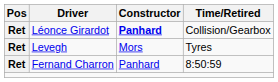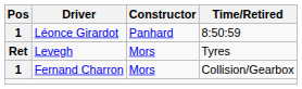 <table class="wikitable" style="font-size: 95%;">
 <tr>
 <th>Pos</th>
 <th>Driver</th>
 <th>Constructor</th>
 <th>Time/Retired</th>
 </tr>
 <tr>
-<th>Ret</th>
+<th>1</th>
 <td> <a href='#'>Léonce Girardot</a> </td>
-<td><strong><a href='#'>Panhard</a></strong></td>
-<td>Collision/Gearbox</td>
+<td><a href='#'>Panhard</a></td>
+<td>8:50:59</td>
 </tr>
 <tr>
 <th>Ret</th>
 <td> <a href='#'>Levegh</a> </td>
 <td><a href='#'>Mors</a></td>
 <td>Tyres</td>
 </tr>
 <tr>
-<th>Ret</th>
+<th>1</th>
 <td> <a href='#'>Fernand Charron</a> </td>
-<td><a href='#'>Panhard</a></td>
-<td>8:50:59</td>
+<td><a href='#'>Mors</a></td>
+<td>Collision/Gearbox</td>
 </tr>
 <tr>
 <td colspan="8"></td>
 </tr>
 </table>
